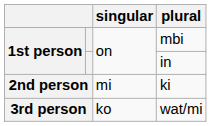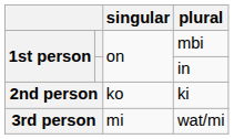 <table class="wikitable">
 <tr>
 <th colspan="2"></th>
 <th>singular</th>
 <th>plural</th>
 </tr>
 <tr>
 <th rowspan="2">1st person</th>
 <th></th>
 <td rowspan="2">on</td>
 <td>mbi</td>
 </tr>
 <tr>
 <th></th>
 <td>in</td>
 </tr>
 <tr>
 <th colspan="2">2nd person</th>
-<td>mi</td>
+<td>ko</td>
 <td>ki</td>
 </tr>
 <tr>
 <th colspan="2">3rd person</th>
-<td>ko</td>
+<td>mi</td>
 <td>wat/mi</td>
 </tr>
 </table>
